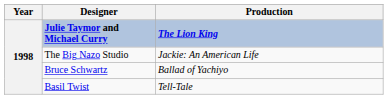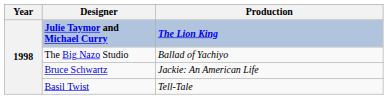 <table class="wikitable" style="width:98%;">
 <tr style="background:#bebebe;">
 <th style="width:10%;">Year</th>
 <th style="width:30%;">Designer</th>
 <th style="width:60%;">Production</th>
 </tr>
 <tr>
 <th rowspan="4">1998</th>
 <td style="background:#B0C4DE"><strong><a href='#'>Julie Taymor</a> and <a href='#'>Michael Curry</a></strong></td>
 <td style="background:#B0C4DE"><strong><em><a href='#'>The Lion King</a></em></strong></td>
 </tr>
 <tr>
 <td>The <a href='#'>Big Nazo</a> Studio</td>
-<td><em>Jackie: An American Life</em></td>
+<td><em>Ballad of Yachiyo</em></td>
 </tr>
 <tr>
 <td><a href='#'>Bruce Schwartz</a></td>
-<td><em>Ballad of Yachiyo</em></td>
+<td><em>Jackie: An American Life</em></td>
 </tr>
 <tr>
 <td><a href='#'>Basil Twist</a></td>
 <td><em>Tell-Tale</em></td>
 </tr>
 </table>
